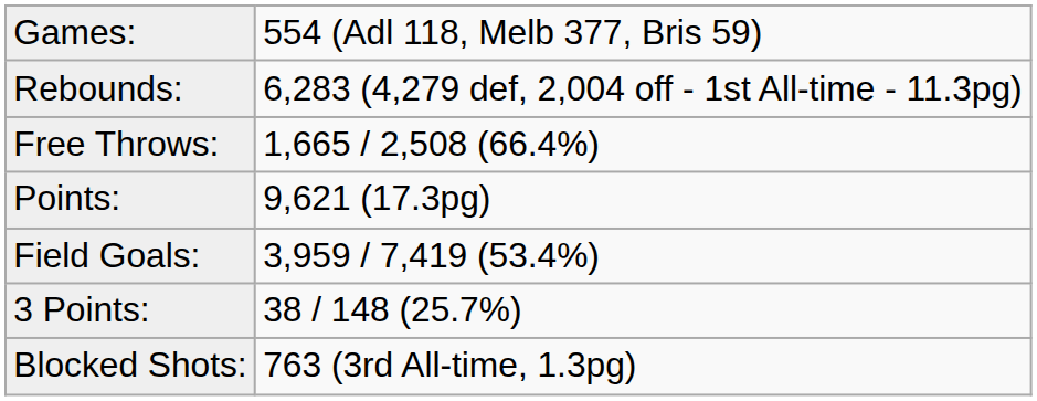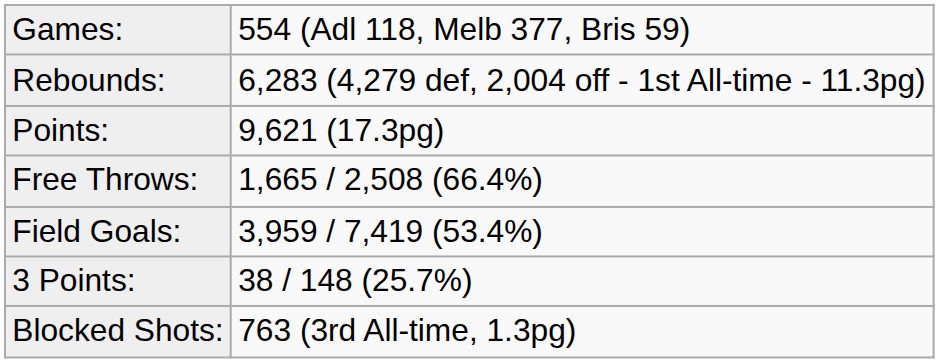 <table class="wikitable">
 <tr align=left>
 <td style="background:#efefef;">Games:</td>
 <td>554 (Adl 118, Melb 377, Bris 59)</td>
 </tr>
 <tr>
 <td style="background:#efefef;">Rebounds:</td>
 <td>6,283 (4,279 def, 2,004 off - 1st All-time - 11.3pg)</td>
 </tr>
 <tr>
+<td style="background:#efefef;">Points:</td>
+<td>9,621 (17.3pg)</td>
+</tr>
+<tr>
 <td style="background:#efefef;">Free Throws:</td>
 <td>1,665 / 2,508 (66.4%)</td>
-</tr>
-<tr>
-<td style="background:#efefef;">Points:</td>
-<td>9,621 (17.3pg)</td>
 </tr>
 <tr>
 <td style="background:#efefef;">Field Goals:</td>
 <td>3,959 / 7,419 (53.4%)</td>
 </tr>
 <tr>
 <td style="background:#efefef;">3 Points:</td>
 <td>38 / 148 (25.7%)</td>
 </tr>
 <tr>
 <td style="background:#efefef;">Blocked Shots:</td>
 <td>763 (3rd All-time, 1.3pg)</td>
 </tr>
 </table>
